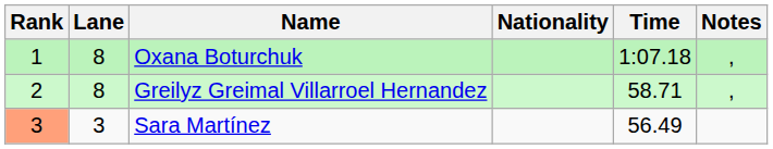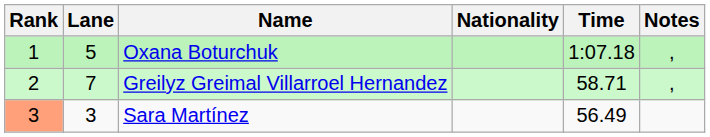 <table class="wikitable sortable" style="text-align:center">
 <tr>
 <th>Rank</th>
 <th>Lane</th>
 <th>Name</th>
 <th>Nationality</th>
 <th>Time</th>
 <th>Notes</th>
 </tr>
 <tr bgcolor=bbf3bb>
 <td>1</td>
-<td>8</td>
+<td>5</td>
 <td align="left"><a href='#'>Oxana Boturchuk</a></td>
 <td align="left"></td>
 <td>1:07.18</td>
 <td>, </td>
 </tr>
 <tr bgcolor=ccf9cc>
 <td>2</td>
-<td>8</td>
+<td>7</td>
 <td align="left"><a href='#'>Greilyz Greimal Villarroel Hernandez</a></td>
 <td align="left"></td>
 <td>58.71</td>
 <td>, </td>
 </tr>
 <tr>
 <td style="background: lightsalmon;">3</td>
 <td>3</td>
 <td align="left"><a href='#'>Sara Martínez</a></td>
 <td align="left"></td>
 <td>56.49</td>
 <td></td>
 </tr>
 </table>
